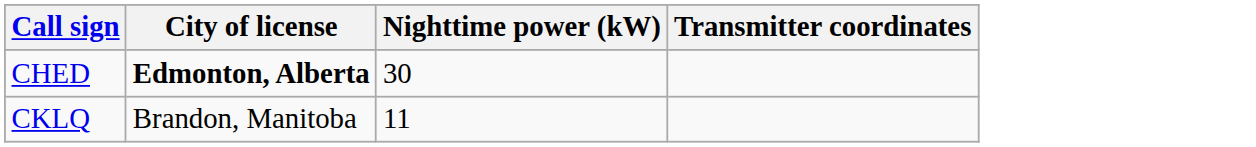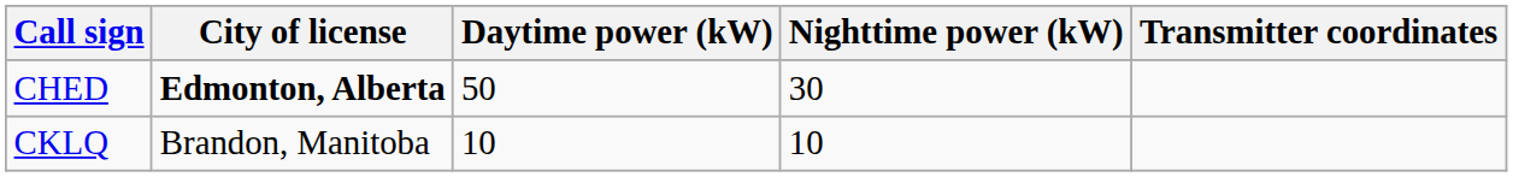 <table class="wikitable sortable">
 <tr>
 <th><a href='#'>Call sign</a></th>
 <th>City of license</th>
+<th>Daytime power (kW)</th>
 <th>Nighttime power (kW)</th>
 <th>Transmitter coordinates</th>
 </tr>
 <tr>
 <td><a href='#'>CHED</a></td>
 <td><strong>Edmonton, Alberta</strong></td>
+<td>50</td>
 <td>30</td>
 <td></td>
 </tr>
 <tr>
 <td><a href='#'>CKLQ</a></td>
 <td>Brandon, Manitoba</td>
-<td>11</td>
+<td>10</td>
+<td>10</td>
 <td></td>
 </tr>
 </table>
